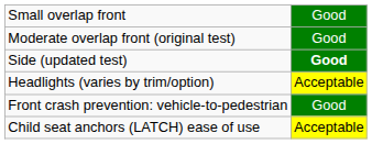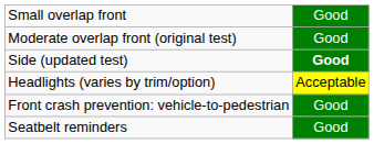 <table class="wikitable">
 <tr>
 <td>Small overlap front</td>
 <td style="text-align:center;color:white;background:green">Good</td>
 </tr>
 <tr>
 <td>Moderate overlap front (original test)</td>
 <td style="text-align:center;color:white;background:green">Good</td>
 </tr>
 <tr>
 <td>Side (updated test)</td>
 <td style="text-align:center;color:white;background:green"><strong>Good</strong></td>
 </tr>
 <tr>
 <td>Headlights (varies by trim/option)</td>
 <td colspan="1" style="text-align:center;color:black;background:yellow">Acceptable</td>
 </tr>
 <tr>
 <td>Front crash prevention: vehicle-to-pedestrian</td>
 <td style="text-align:center;color:white;background:green">Good</td>
 </tr>
 <tr>
-<td>Child seat anchors (LATCH) ease of use</td>
-<td style="text-align:center;color:black;background:yellow">Acceptable</td>
+<td>Seatbelt reminders</td>
+<td style="text-align:center;color:white;background:green">Good</td>
 </tr>
 </table>
